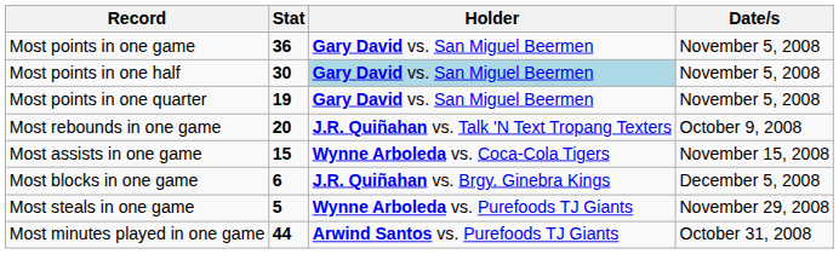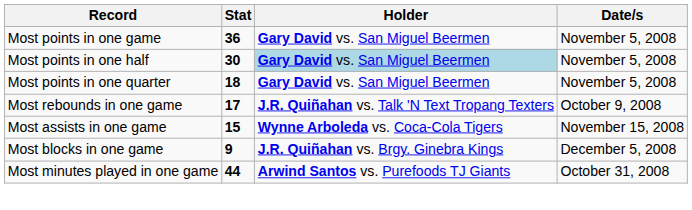 <table class=wikitable>
 <tr>
 <th>Record</th>
 <th>Stat</th>
 <th>Holder</th>
 <th>Date/s</th>
 </tr>
 <tr>
 <td>Most points in one game</td>
 <td><strong>36</strong></td>
 <td><strong><a href='#'>Gary David</a></strong> vs. <a href='#'>San Miguel Beermen</a></td>
 <td>November 5, 2008</td>
 </tr>
 <tr>
 <td>Most points in one half</td>
 <td><strong>30</strong></td>
 <td style="background: lightblue;"><strong><a href='#'>Gary David</a></strong> vs. <a href='#'>San Miguel Beermen</a></td>
 <td>November 5, 2008</td>
 </tr>
 <tr>
 <td>Most points in one quarter</td>
-<td><strong>19</strong></td>
+<td><strong>18</strong></td>
 <td><strong><a href='#'>Gary David</a></strong> vs. <a href='#'>San Miguel Beermen</a></td>
 <td>November 5, 2008</td>
 </tr>
 <tr>
 <td>Most rebounds in one game</td>
-<td><strong>20</strong></td>
+<td><strong>17</strong></td>
 <td><strong><a href='#'>J.R. Quiñahan</a></strong> vs. <a href='#'>Talk 'N Text Tropang Texters</a></td>
 <td>October 9, 2008</td>
 </tr>
 <tr>
 <td>Most assists in one game</td>
 <td><strong>15</strong></td>
 <td><strong><a href='#'>Wynne Arboleda</a></strong> vs. <a href='#'>Coca-Cola Tigers</a></td>
 <td>November 15, 2008</td>
 </tr>
 <tr>
 <td>Most blocks in one game</td>
-<td><strong>6</strong></td>
+<td><strong>9</strong></td>
 <td><strong><a href='#'>J.R. Quiñahan</a></strong> vs. <a href='#'>Brgy. Ginebra Kings</a></td>
 <td>December 5, 2008</td>
-</tr>
-<tr>
-<td>Most steals in one game</td>
-<td><strong>5</strong></td>
-<td><strong><a href='#'>Wynne Arboleda</a></strong> vs. <a href='#'>Purefoods TJ Giants</a></td>
-<td>November 29, 2008</td>
 </tr>
 <tr>
 <td>Most minutes played in one game</td>
 <td><strong>44</strong></td>
 <td><strong><a href='#'>Arwind Santos</a></strong> vs. <a href='#'>Purefoods TJ Giants</a></td>
 <td>October 31, 2008</td>
 </tr>
 </table>
